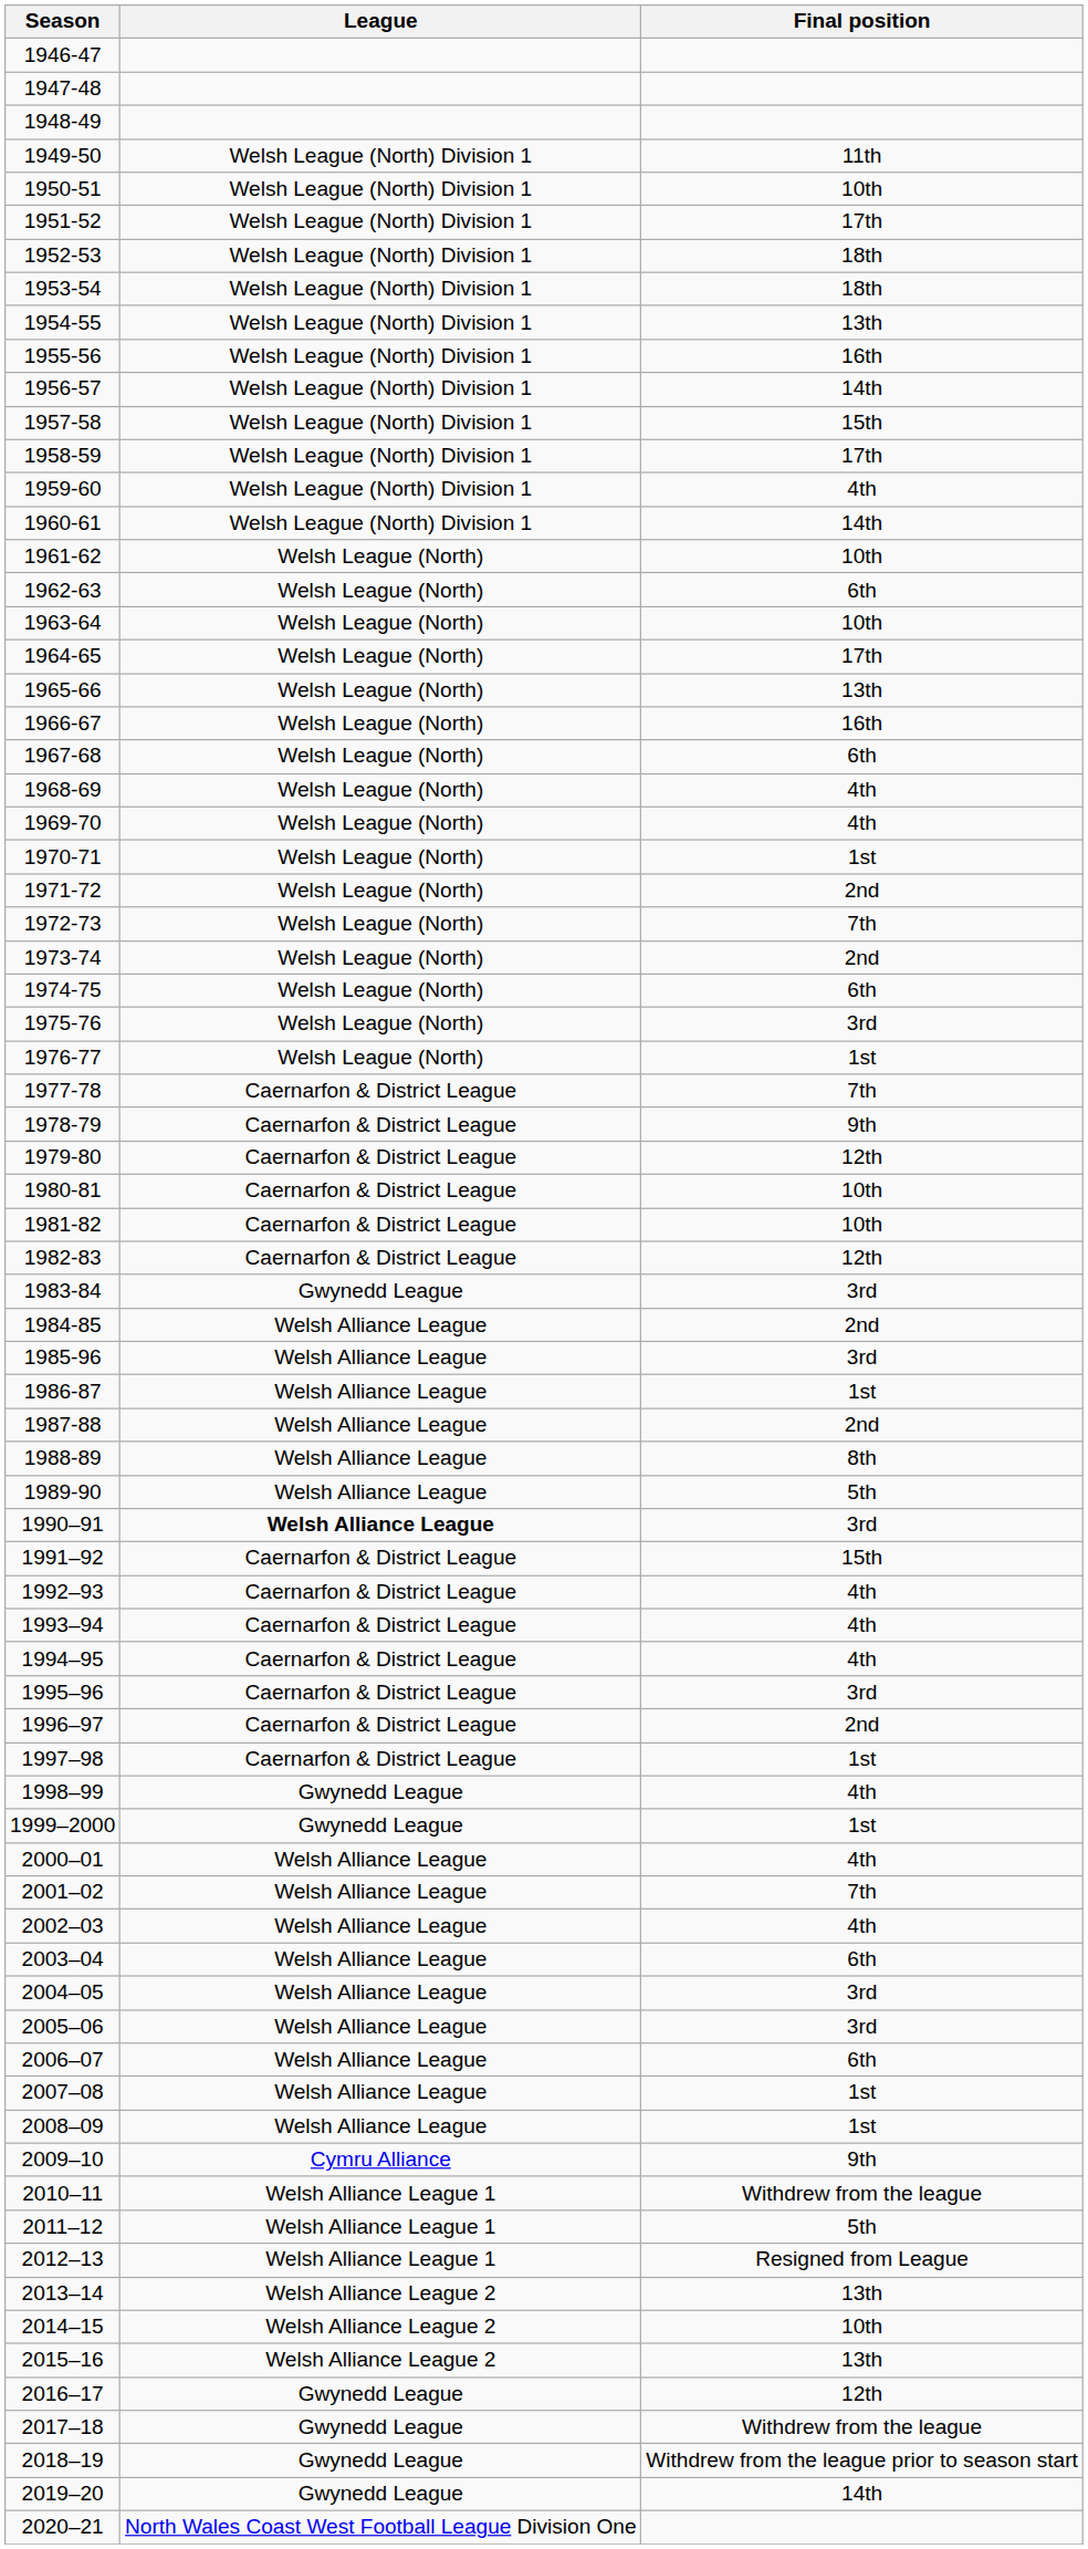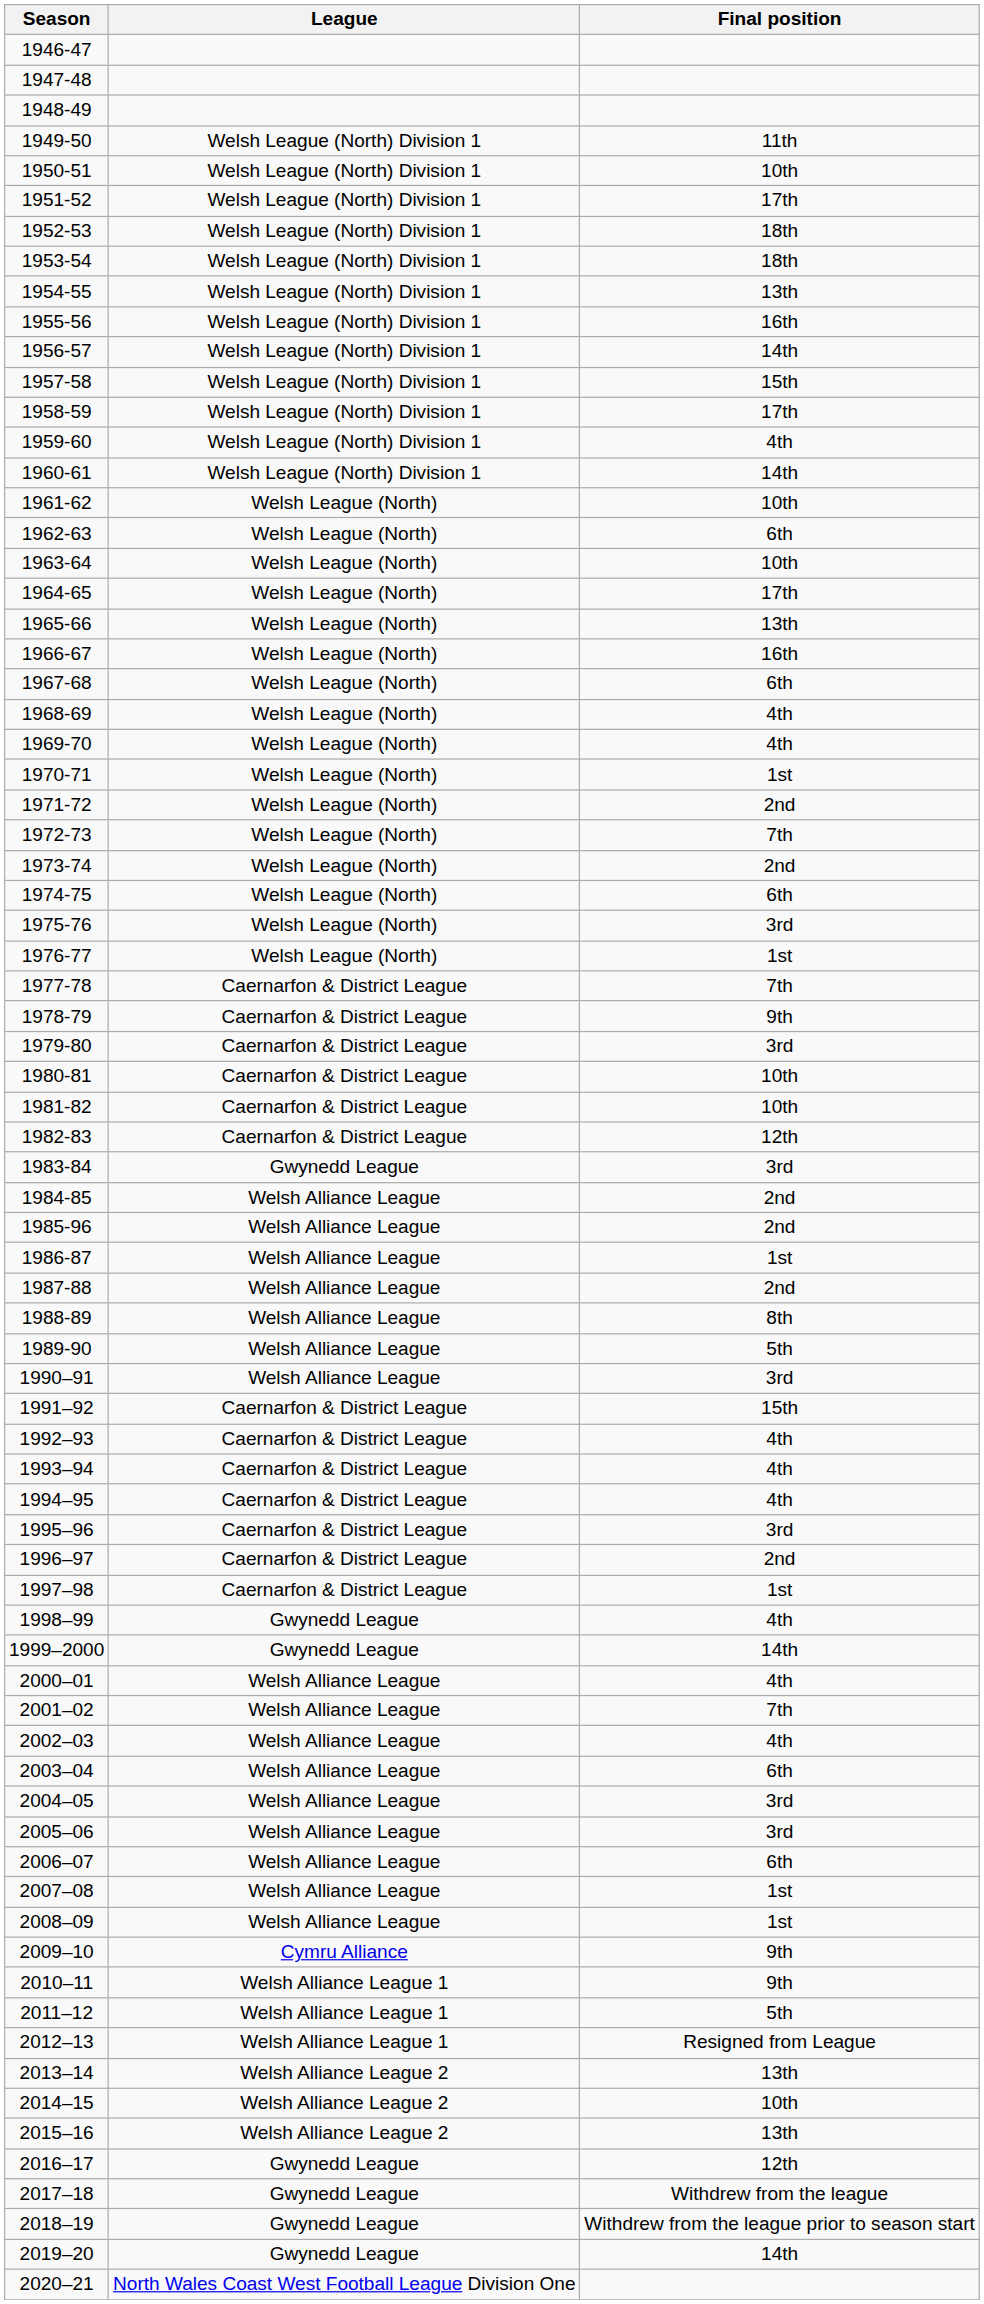 <table class="wikitable sortable" style="text-align: center">
 <tr>
 <th>Season</th>
 <th>League</th>
 <th>Final position</th>
 </tr>
 <tr>
 <td>1946-47</td>
 <td></td>
 <td></td>
 </tr>
 <tr>
 <td>1947-48</td>
 <td></td>
 <td></td>
 </tr>
 <tr>
 <td>1948-49</td>
 <td></td>
 <td></td>
 </tr>
 <tr>
 <td>1949-50</td>
 <td>Welsh League (North) Division 1</td>
 <td>11th</td>
 </tr>
 <tr>
 <td>1950-51</td>
 <td>Welsh League (North) Division 1</td>
 <td>10th</td>
 </tr>
 <tr>
 <td>1951-52</td>
 <td>Welsh League (North) Division 1</td>
 <td>17th</td>
 </tr>
 <tr>
 <td>1952-53</td>
 <td>Welsh League (North) Division 1</td>
 <td>18th</td>
 </tr>
 <tr>
 <td>1953-54</td>
 <td>Welsh League (North) Division 1</td>
 <td>18th</td>
 </tr>
 <tr>
 <td>1954-55</td>
 <td>Welsh League (North) Division 1</td>
 <td>13th</td>
 </tr>
 <tr>
 <td>1955-56</td>
 <td>Welsh League (North) Division 1</td>
 <td>16th</td>
 </tr>
 <tr>
 <td>1956-57</td>
 <td>Welsh League (North) Division 1</td>
 <td>14th</td>
 </tr>
 <tr>
 <td>1957-58</td>
 <td>Welsh League (North) Division 1</td>
 <td>15th</td>
 </tr>
 <tr>
 <td>1958-59</td>
 <td>Welsh League (North) Division 1</td>
 <td>17th</td>
 </tr>
 <tr>
 <td>1959-60</td>
 <td>Welsh League (North) Division 1</td>
 <td>4th</td>
 </tr>
 <tr>
 <td>1960-61</td>
 <td>Welsh League (North) Division 1</td>
 <td>14th</td>
 </tr>
 <tr>
 <td>1961-62</td>
 <td>Welsh League (North)</td>
 <td>10th</td>
 </tr>
 <tr>
 <td>1962-63</td>
 <td>Welsh League (North)</td>
 <td>6th</td>
 </tr>
 <tr>
 <td>1963-64</td>
 <td>Welsh League (North)</td>
 <td>10th</td>
 </tr>
 <tr>
 <td>1964-65</td>
 <td>Welsh League (North)</td>
 <td>17th</td>
 </tr>
 <tr>
 <td>1965-66</td>
 <td>Welsh League (North)</td>
 <td>13th</td>
 </tr>
 <tr>
 <td>1966-67</td>
 <td>Welsh League (North)</td>
 <td>16th</td>
 </tr>
 <tr>
 <td>1967-68</td>
 <td>Welsh League (North)</td>
 <td>6th</td>
 </tr>
 <tr>
 <td>1968-69</td>
 <td>Welsh League (North)</td>
 <td>4th</td>
 </tr>
 <tr>
 <td>1969-70</td>
 <td>Welsh League (North)</td>
 <td>4th</td>
 </tr>
 <tr>
 <td>1970-71</td>
 <td>Welsh League (North)</td>
 <td>1st</td>
 </tr>
 <tr>
 <td>1971-72</td>
 <td>Welsh League (North)</td>
 <td>2nd</td>
 </tr>
 <tr>
 <td>1972-73</td>
 <td>Welsh League (North)</td>
 <td>7th</td>
 </tr>
 <tr>
 <td>1973-74</td>
 <td>Welsh League (North)</td>
 <td>2nd</td>
 </tr>
 <tr>
 <td>1974-75</td>
 <td>Welsh League (North)</td>
 <td>6th</td>
 </tr>
 <tr>
 <td>1975-76</td>
 <td>Welsh League (North)</td>
 <td>3rd</td>
 </tr>
 <tr>
 <td>1976-77</td>
 <td>Welsh League (North)</td>
 <td>1st</td>
 </tr>
 <tr>
 <td>1977-78</td>
 <td>Caernarfon & District League</td>
 <td>7th</td>
 </tr>
 <tr>
 <td>1978-79</td>
 <td>Caernarfon & District League</td>
 <td>9th</td>
 </tr>
 <tr>
 <td>1979-80</td>
 <td>Caernarfon & District League</td>
-<td>12th</td>
+<td>3rd</td>
 </tr>
 <tr>
 <td>1980-81</td>
 <td>Caernarfon & District League</td>
 <td>10th</td>
 </tr>
 <tr>
 <td>1981-82</td>
 <td>Caernarfon & District League</td>
 <td>10th</td>
 </tr>
 <tr>
 <td>1982-83</td>
 <td>Caernarfon & District League</td>
 <td>12th</td>
 </tr>
 <tr>
 <td>1983-84</td>
 <td>Gwynedd League</td>
 <td>3rd</td>
 </tr>
 <tr>
 <td>1984-85</td>
 <td>Welsh Alliance League</td>
 <td>2nd</td>
 </tr>
 <tr>
 <td>1985-96</td>
 <td>Welsh Alliance League</td>
-<td>3rd</td>
+<td>2nd</td>
 </tr>
 <tr>
 <td>1986-87</td>
 <td>Welsh Alliance League</td>
 <td>1st</td>
 </tr>
 <tr>
 <td>1987-88</td>
 <td>Welsh Alliance League</td>
 <td>2nd</td>
 </tr>
 <tr>
 <td>1988-89</td>
 <td>Welsh Alliance League</td>
 <td>8th</td>
 </tr>
 <tr>
 <td>1989-90</td>
 <td>Welsh Alliance League</td>
 <td>5th</td>
 </tr>
 <tr>
 <td>1990–91</td>
-<td><strong>Welsh Alliance League</strong></td>
+<td>Welsh Alliance League</td>
 <td>3rd</td>
 </tr>
 <tr>
 <td>1991–92</td>
 <td>Caernarfon & District League</td>
 <td>15th</td>
 </tr>
 <tr>
 <td>1992–93</td>
 <td>Caernarfon & District League</td>
 <td>4th</td>
 </tr>
 <tr>
 <td>1993–94</td>
 <td>Caernarfon & District League</td>
 <td>4th</td>
 </tr>
 <tr>
 <td>1994–95</td>
 <td>Caernarfon & District League</td>
 <td>4th</td>
 </tr>
 <tr>
 <td>1995–96</td>
 <td>Caernarfon & District League</td>
 <td>3rd</td>
 </tr>
 <tr>
 <td>1996–97</td>
 <td>Caernarfon & District League</td>
 <td>2nd</td>
 </tr>
 <tr>
 <td>1997–98</td>
 <td>Caernarfon & District League</td>
 <td>1st</td>
 </tr>
 <tr>
 <td>1998–99</td>
 <td>Gwynedd League</td>
 <td>4th</td>
 </tr>
 <tr>
 <td>1999–2000</td>
 <td>Gwynedd League</td>
-<td>1st</td>
+<td>14th</td>
 </tr>
 <tr>
 <td>2000–01</td>
 <td>Welsh Alliance League</td>
 <td>4th</td>
 </tr>
 <tr>
 <td>2001–02</td>
 <td>Welsh Alliance League</td>
 <td>7th</td>
 </tr>
 <tr>
 <td>2002–03</td>
 <td>Welsh Alliance League</td>
 <td>4th</td>
 </tr>
 <tr>
 <td>2003–04</td>
 <td>Welsh Alliance League</td>
 <td>6th</td>
 </tr>
 <tr>
 <td>2004–05</td>
 <td>Welsh Alliance League</td>
 <td>3rd</td>
 </tr>
 <tr>
 <td>2005–06</td>
 <td>Welsh Alliance League</td>
 <td>3rd</td>
 </tr>
 <tr>
 <td>2006–07</td>
 <td>Welsh Alliance League</td>
 <td>6th</td>
 </tr>
 <tr>
 <td>2007–08</td>
 <td>Welsh Alliance League</td>
 <td>1st</td>
 </tr>
 <tr>
 <td>2008–09</td>
 <td>Welsh Alliance League</td>
 <td>1st</td>
 </tr>
 <tr>
 <td>2009–10</td>
 <td><a href='#'>Cymru Alliance</a></td>
 <td>9th</td>
 </tr>
 <tr>
 <td>2010–11</td>
 <td>Welsh Alliance League 1</td>
-<td>Withdrew from the league</td>
+<td>9th</td>
 </tr>
 <tr>
 <td>2011–12</td>
 <td>Welsh Alliance League 1</td>
 <td>5th</td>
 </tr>
 <tr>
 <td>2012–13</td>
 <td>Welsh Alliance League 1</td>
 <td>Resigned from League</td>
 </tr>
 <tr>
 <td>2013–14</td>
 <td>Welsh Alliance League 2</td>
 <td>13th</td>
 </tr>
 <tr>
 <td>2014–15</td>
 <td>Welsh Alliance League 2</td>
 <td>10th</td>
 </tr>
 <tr>
 <td>2015–16</td>
 <td>Welsh Alliance League 2</td>
 <td>13th</td>
 </tr>
 <tr>
 <td>2016–17</td>
 <td>Gwynedd League</td>
 <td>12th</td>
 </tr>
 <tr>
 <td>2017–18</td>
 <td>Gwynedd League</td>
 <td>Withdrew from the league</td>
 </tr>
 <tr>
 <td>2018–19</td>
 <td>Gwynedd League</td>
 <td>Withdrew from the league prior to season start</td>
 </tr>
 <tr>
 <td>2019–20</td>
 <td>Gwynedd League</td>
 <td>14th</td>
 </tr>
 <tr>
 <td>2020–21</td>
 <td><a href='#'>North Wales Coast West Football League</a> Division One</td>
 <td></td>
 </tr>
 <tr>
 </tr>
 <tr>
 </tr>
 </table>
